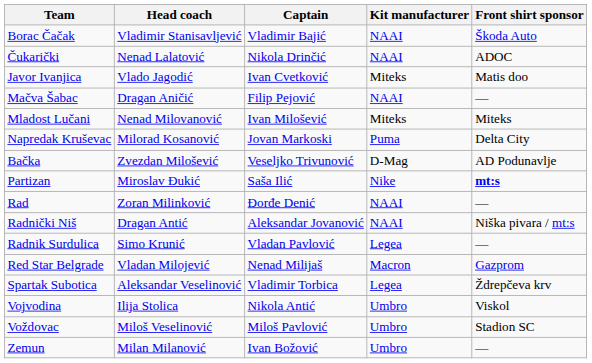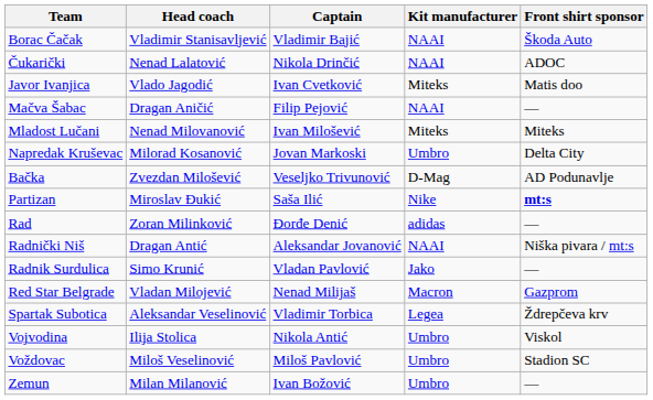 <table class="wikitable sortable" style="text-align:left; margin-top:0.2em">
 <tr>
 <th>Team</th>
 <th>Head coach</th>
 <th>Captain</th>
 <th>Kit manufacturer</th>
 <th>Front shirt sponsor</th>
 </tr>
 <tr>
 <td><a href='#'>Borac Čačak</a></td>
 <td> <a href='#'>Vladimir Stanisavljević</a></td>
 <td> <a href='#'>Vladimir Bajić</a></td>
 <td><a href='#'>NAAI</a></td>
 <td><a href='#'>Škoda Auto</a></td>
 </tr>
 <tr>
 <td><a href='#'>Čukarički</a></td>
 <td> <a href='#'>Nenad Lalatović</a></td>
 <td> <a href='#'>Nikola Drinčić</a></td>
 <td><a href='#'>NAAI</a></td>
 <td>ADOC</td>
 </tr>
 <tr>
 <td><a href='#'>Javor Ivanjica</a></td>
 <td> <a href='#'>Vlado Jagodić</a></td>
 <td> <a href='#'>Ivan Cvetković</a></td>
 <td>Miteks</td>
 <td>Matis doo</td>
 </tr>
 <tr>
 <td><a href='#'>Mačva Šabac</a></td>
 <td> <a href='#'>Dragan Aničić</a></td>
 <td> <a href='#'>Filip Pejović</a></td>
 <td><a href='#'>NAAI</a></td>
 <td>—</td>
 </tr>
 <tr>
 <td><a href='#'>Mladost Lučani</a></td>
 <td> <a href='#'>Nenad Milovanović</a></td>
 <td> <a href='#'>Ivan Milošević</a></td>
 <td>Miteks</td>
 <td>Miteks</td>
 </tr>
 <tr>
 <td><a href='#'>Napredak Kruševac</a></td>
 <td> <a href='#'>Milorad Kosanović</a></td>
 <td> <a href='#'>Jovan Markoski</a></td>
-<td><a href='#'>Puma</a></td>
+<td><a href='#'>Umbro</a></td>
 <td>Delta City</td>
 </tr>
 <tr>
 <td><a href='#'>Bačka</a></td>
 <td> <a href='#'>Zvezdan Milošević</a></td>
 <td> <a href='#'>Veseljko Trivunović</a></td>
 <td>D-Mag</td>
 <td>AD Podunavlje</td>
 </tr>
 <tr>
 <td><a href='#'>Partizan</a></td>
 <td> <a href='#'>Miroslav Đukić</a></td>
 <td> <a href='#'>Saša Ilić</a></td>
 <td><a href='#'>Nike</a></td>
 <td><strong><a href='#'>mt:s</a></strong></td>
 </tr>
 <tr>
 <td><a href='#'>Rad</a></td>
 <td> <a href='#'>Zoran Milinković</a></td>
 <td> <a href='#'>Đorđe Denić</a></td>
-<td><a href='#'>NAAI</a></td>
+<td><a href='#'>adidas</a></td>
 <td>—</td>
 </tr>
 <tr>
 <td><a href='#'>Radnički Niš</a></td>
 <td> <a href='#'>Dragan Antić</a></td>
 <td> <a href='#'>Aleksandar Jovanović</a></td>
 <td><a href='#'>NAAI</a></td>
 <td>Niška pivara / <a href='#'>mt:s</a></td>
 </tr>
 <tr>
 <td><a href='#'>Radnik Surdulica</a></td>
 <td> <a href='#'>Simo Krunić</a></td>
 <td> <a href='#'>Vladan Pavlović</a></td>
-<td><a href='#'>Legea</a></td>
+<td><a href='#'>Jako</a></td>
 <td>—</td>
 </tr>
 <tr>
 <td><a href='#'>Red Star Belgrade</a></td>
 <td> <a href='#'>Vladan Milojević</a></td>
 <td> <a href='#'>Nenad Milijaš</a></td>
 <td><a href='#'>Macron</a></td>
 <td><a href='#'>Gazprom</a></td>
 </tr>
 <tr>
 <td><a href='#'>Spartak Subotica</a></td>
 <td> <a href='#'>Aleksandar Veselinović</a></td>
 <td> <a href='#'>Vladimir Torbica</a></td>
 <td><a href='#'>Legea</a></td>
 <td>Ždrepčeva krv</td>
 </tr>
 <tr>
 <td><a href='#'>Vojvodina</a></td>
 <td> <a href='#'>Ilija Stolica</a></td>
 <td> <a href='#'>Nikola Antić</a></td>
 <td><a href='#'>Umbro</a></td>
 <td>Viskol</td>
 </tr>
 <tr>
 <td><a href='#'>Voždovac</a></td>
 <td> <a href='#'>Miloš Veselinović</a></td>
 <td> <a href='#'>Miloš Pavlović</a></td>
 <td><a href='#'>Umbro</a></td>
 <td>Stadion SC</td>
 </tr>
 <tr>
 <td><a href='#'>Zemun</a></td>
 <td> <a href='#'>Milan Milanović</a></td>
 <td> <a href='#'>Ivan Božović</a></td>
 <td><a href='#'>Umbro</a></td>
 <td>—</td>
 </tr>
 </table>
